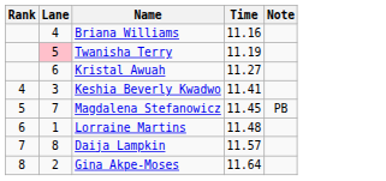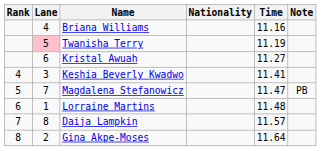 <table class="wikitable sortable" style="text-align:center">
 <tr>
 <th>Rank</th>
 <th>Lane</th>
 <th>Name</th>
+<th>Nationality</th>
 <th>Time</th>
 <th>Note</th>
 </tr>
 <tr>
 <td></td>
 <td>4</td>
 <td align=left><a href='#'>Briana Williams</a></td>
+<td align=left></td>
 <td>11.16</td>
 <td></td>
 </tr>
 <tr>
 <td></td>
 <td style="background: pink;">5</td>
 <td align=left><a href='#'>Twanisha Terry</a></td>
+<td align=left></td>
 <td>11.19</td>
 <td></td>
 </tr>
 <tr>
 <td></td>
 <td>6</td>
 <td align=left><a href='#'>Kristal Awuah</a></td>
+<td align=left></td>
 <td>11.27</td>
 <td></td>
 </tr>
 <tr>
 <td>4</td>
 <td>3</td>
 <td align=left><a href='#'>Keshia Beverly Kwadwo</a></td>
+<td align=left></td>
 <td>11.41</td>
 <td></td>
 </tr>
 <tr>
 <td>5</td>
 <td>7</td>
 <td align=left><a href='#'>Magdalena Stefanowicz</a></td>
-<td>11.45</td>
+<td align=left></td>
+<td>11.47</td>
 <td>PB</td>
 </tr>
 <tr>
 <td>6</td>
 <td>1</td>
 <td align=left><a href='#'>Lorraine Martins</a></td>
+<td align=left></td>
 <td>11.48</td>
 <td></td>
 </tr>
 <tr>
 <td>7</td>
 <td>8</td>
 <td align=left><a href='#'>Daija Lampkin</a></td>
+<td align=left></td>
 <td>11.57</td>
 <td></td>
 </tr>
 <tr>
 <td>8</td>
 <td>2</td>
 <td align=left><a href='#'>Gina Akpe-Moses</a></td>
+<td align=left></td>
 <td>11.64</td>
 <td></td>
 </tr>
 </table>
